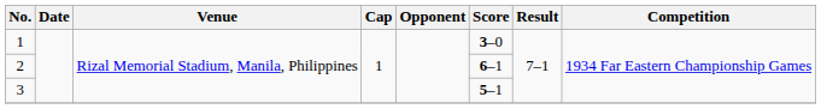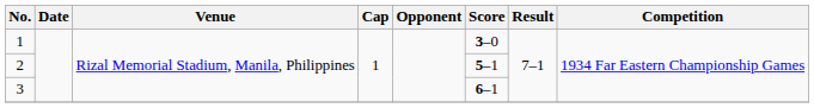 <table class="wikitable sortable">
 <tr>
 <th scope="col">No.</th>
 <th scope="col">Date</th>
 <th scope="col">Venue</th>
 <th scope="col">Cap</th>
 <th scope="col">Opponent</th>
 <th scope="col">Score</th>
 <th scope="col">Result</th>
 <th scope="col">Competition</th>
 </tr>
 <tr>
 <td align="center">1</td>
 <td rowspan="3"></td>
 <td rowspan="3"><a href='#'>Rizal Memorial Stadium</a>, <a href='#'>Manila</a>, Philippines</td>
 <td rowspan="3" align="center">1</td>
 <td rowspan="3"></td>
 <td align="center"><strong>3</strong>–0</td>
 <td align="center" rowspan="3">7–1</td>
 <td rowspan="3"><a href='#'>1934 Far Eastern Championship Games</a></td>
 </tr>
 <tr>
 <td align="center">2</td>
-<td align="center"><strong>6</strong>–1</td>
+<td align=center><strong>5</strong>–1</td>
 </tr>
 <tr>
 <td align="center">3</td>
-<td align=center><strong>5</strong>–1</td>
+<td align="center"><strong>6</strong>–1</td>
 </tr>
 <tr>
 </tr>
 </table>
